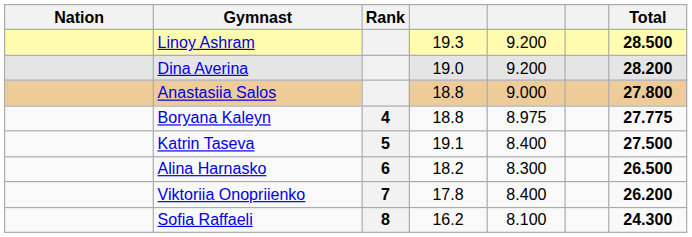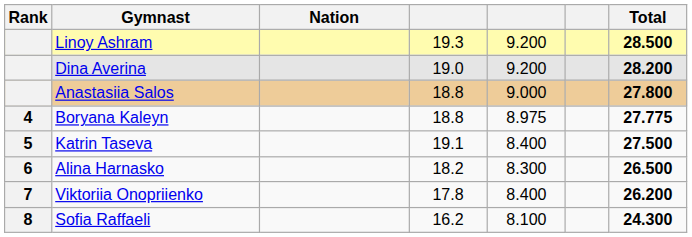 <table class="wikitable sortable" style="text-align:center; font-size:85%">
 <tr>
+<th scope="col" style="width:20px;">Rank</th>
+<th ! scope="col" style="width:170px;">Gymnast</th>
 <th ! scope="col" style="width:120px;">Nation</th>
-<th ! scope="col" style="width:170px;">Gymnast</th>
-<th scope="col" style="width:20px;">Rank</th>
 <th ! scope="col" style="width:60px;"></th>
 <th ! scope="col" style="width:60px;"></th>
 <th ! scope="col" style="width:30px;"></th>
 <th ! scope="col" style="width:60px;">Total</th>
 </tr>
 <tr bgcolor=fffcaf>
+<th scope=row></th>
+<td align=left><a href='#'>Linoy Ashram</a></td>
 <td style="text-align:left;"></td>
-<td align=left><a href='#'>Linoy Ashram</a></td>
-<th scope=row></th>
 <td>19.3</td>
 <td>9.200</td>
 <td></td>
 <td><strong>28.500</strong></td>
 </tr>
 <tr bgcolor=e5e5e5>
+<th scope=row></th>
+<td align=left><a href='#'>Dina Averina</a></td>
 <td style="text-align:left;"></td>
-<td align=left><a href='#'>Dina Averina</a></td>
-<th scope=row></th>
 <td>19.0</td>
 <td>9.200</td>
 <td></td>
 <td><strong>28.200</strong></td>
 </tr>
 <tr bgcolor=eecc99>
+<th scope=row></th>
+<td align=left><a href='#'>Anastasiia Salos</a></td>
 <td style="text-align:left;"></td>
-<td align=left><a href='#'>Anastasiia Salos</a></td>
-<th scope=row></th>
 <td>18.8</td>
 <td>9.000</td>
 <td></td>
 <td><strong>27.800</strong></td>
 </tr>
 <tr>
+<th scope=row>4</th>
+<td align=left><a href='#'>Boryana Kaleyn</a></td>
 <td style="text-align:left;"></td>
-<td align=left><a href='#'>Boryana Kaleyn</a></td>
-<th scope=row>4</th>
 <td>18.8</td>
 <td>8.975</td>
 <td></td>
 <td><strong>27.775</strong></td>
 </tr>
 <tr>
+<th scope=row>5</th>
+<td align=left><a href='#'>Katrin Taseva</a></td>
 <td style="text-align:left;"></td>
-<td align=left><a href='#'>Katrin Taseva</a></td>
-<th scope=row>5</th>
 <td>19.1</td>
 <td>8.400</td>
 <td></td>
 <td><strong>27.500</strong></td>
 </tr>
 <tr>
+<th scope=row>6</th>
+<td align=left><a href='#'>Alina Harnasko</a></td>
 <td style="text-align:left;"></td>
-<td align=left><a href='#'>Alina Harnasko</a></td>
-<th scope=row>6</th>
 <td>18.2</td>
 <td>8.300</td>
 <td></td>
 <td><strong>26.500</strong></td>
 </tr>
 <tr>
+<th scope=row>7</th>
+<td align=left><a href='#'>Viktoriia Onopriienko</a></td>
 <td style="text-align:left;"></td>
-<td align=left><a href='#'>Viktoriia Onopriienko</a></td>
-<th scope=row>7</th>
 <td>17.8</td>
 <td>8.400</td>
 <td></td>
 <td><strong>26.200</strong></td>
 </tr>
 <tr>
+<th scope=row>8</th>
+<td align=left><a href='#'>Sofia Raffaeli</a></td>
 <td style="text-align:left;"></td>
-<td align=left><a href='#'>Sofia Raffaeli</a></td>
-<th scope=row>8</th>
 <td>16.2</td>
 <td>8.100</td>
 <td></td>
 <td><strong>24.300</strong></td>
 </tr>
 </table>
